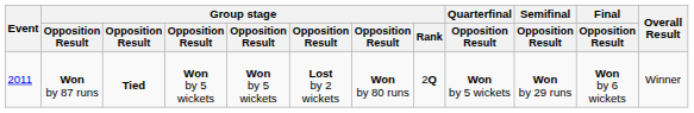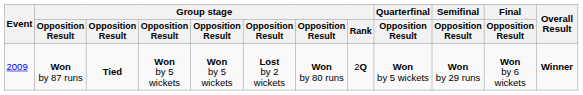 <table class=wikitable style=font-size:90%;text-align:center>
 <tr>
 <th rowspan=2>Event</th>
 <th colspan=7>Group stage</th>
 <th>Quarterfinal</th>
 <th>Semifinal</th>
 <th>Final</th>
 <th rowspan=2>Overall Result</th>
 </tr>
 <tr style=font-size:95%>
 <th>Opposition<br>Result</th>
 <th>Opposition<br>Result</th>
 <th>Opposition<br>Result</th>
 <th>Opposition<br>Result</th>
 <th>Opposition<br>Result</th>
 <th>Opposition<br>Result</th>
 <th>Rank</th>
 <th>Opposition<br>Result</th>
 <th>Opposition<br>Result</th>
 <th>Opposition<br>Result</th>
 </tr>
 <tr>
-<td align=left><a href='#'>2011</a></td>
+<td align=left><a href='#'>2009</a></td>
 <td><br><strong>Won</strong> <br> by 87 runs</td>
 <td><br><strong>Tied</strong></td>
 <td><br><strong>Won</strong> <br> by 5 wickets</td>
 <td><br><strong>Won</strong> <br> by 5 wickets</td>
 <td><br><strong>Lost</strong> <br> by 2 wickets</td>
 <td><br><strong>Won</strong> <br> by 80 runs</td>
 <td>2<strong>Q</strong></td>
 <td><br><strong>Won</strong> <br> by 5 wickets</td>
 <td><br><strong>Won</strong> <br> by 29 runs</td>
 <td><br><strong>Won</strong> <br> by 6 wickets</td>
-<td>Winner</td>
+<td><strong>Winner</strong></td>
 </tr>
 </table>
